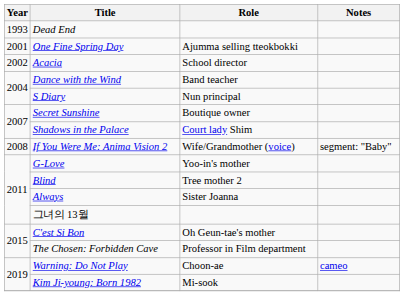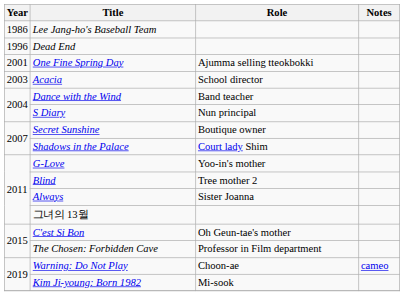 <table class="wikitable" style="width:600px">
 <tr>
 <th width=10>Year</th>
 <th>Title</th>
 <th>Role</th>
 <th>Notes</th>
 </tr>
 <tr>
-<td>1993</td>
+<td>1986</td>
+<td><em>Lee Jang-ho's Baseball Team</em></td>
+<td></td>
+<td></td>
+</tr>
+<tr>
+<td>1996</td>
 <td><em>Dead End</em></td>
 <td></td>
 <td></td>
 </tr>
 <tr>
 <td>2001</td>
 <td><em><a href='#'>One Fine Spring Day</a></em></td>
 <td>Ajumma selling tteokbokki</td>
 <td></td>
 </tr>
 <tr>
-<td>2002</td>
+<td>2003</td>
 <td><em><a href='#'>Acacia</a></em></td>
 <td>School director</td>
 <td></td>
 </tr>
 <tr>
 <td rowspan=2>2004</td>
 <td><em><a href='#'>Dance with the Wind</a></em></td>
 <td>Band teacher</td>
 <td></td>
 </tr>
 <tr>
 <td><em><a href='#'>S Diary</a></em></td>
 <td>Nun principal</td>
 <td></td>
 </tr>
 <tr>
 <td rowspan=2>2007</td>
 <td><em><a href='#'>Secret Sunshine</a></em></td>
 <td>Boutique owner</td>
 <td></td>
 </tr>
 <tr>
 <td><em><a href='#'>Shadows in the Palace</a></em></td>
 <td><a href='#'>Court lady</a> Shim</td>
 <td></td>
-</tr>
-<tr>
-<td>2008</td>
-<td><em><a href='#'>If You Were Me: Anima Vision 2</a></em></td>
-<td>Wife/Grandmother (<a href='#'>voice</a>)</td>
-<td>segment: "Baby"</td>
 </tr>
 <tr>
 <td rowspan=4>2011</td>
 <td><em><a href='#'>G-Love</a></em></td>
 <td>Yoo-in's mother</td>
 <td></td>
 </tr>
 <tr>
 <td><em><a href='#'>Blind</a></em></td>
 <td>Tree mother 2</td>
 <td></td>
 </tr>
 <tr>
 <td><em><a href='#'>Always</a></em></td>
 <td>Sister Joanna</td>
 <td></td>
 </tr>
 <tr>
 <td>그녀의 13월</td>
 <td></td>
 <td></td>
 </tr>
 <tr>
 <td rowspan=2>2015</td>
 <td><em><a href='#'>C'est Si Bon</a></em></td>
 <td>Oh Geun-tae's mother</td>
 <td></td>
 </tr>
 <tr>
 <td><em>The Chosen: Forbidden Cave</em></td>
 <td>Professor in Film department</td>
 <td></td>
 </tr>
 <tr>
 <td rowspan=2>2019</td>
 <td><em><a href='#'>Warning: Do Not Play</a></em></td>
 <td>Choon-ae</td>
 <td><a href='#'>cameo</a></td>
 </tr>
 <tr>
 <td><em><a href='#'>Kim Ji-young: Born 1982</a></em></td>
 <td>Mi-sook</td>
 <td></td>
 </tr>
 <tr>
 </tr>
 </table>
